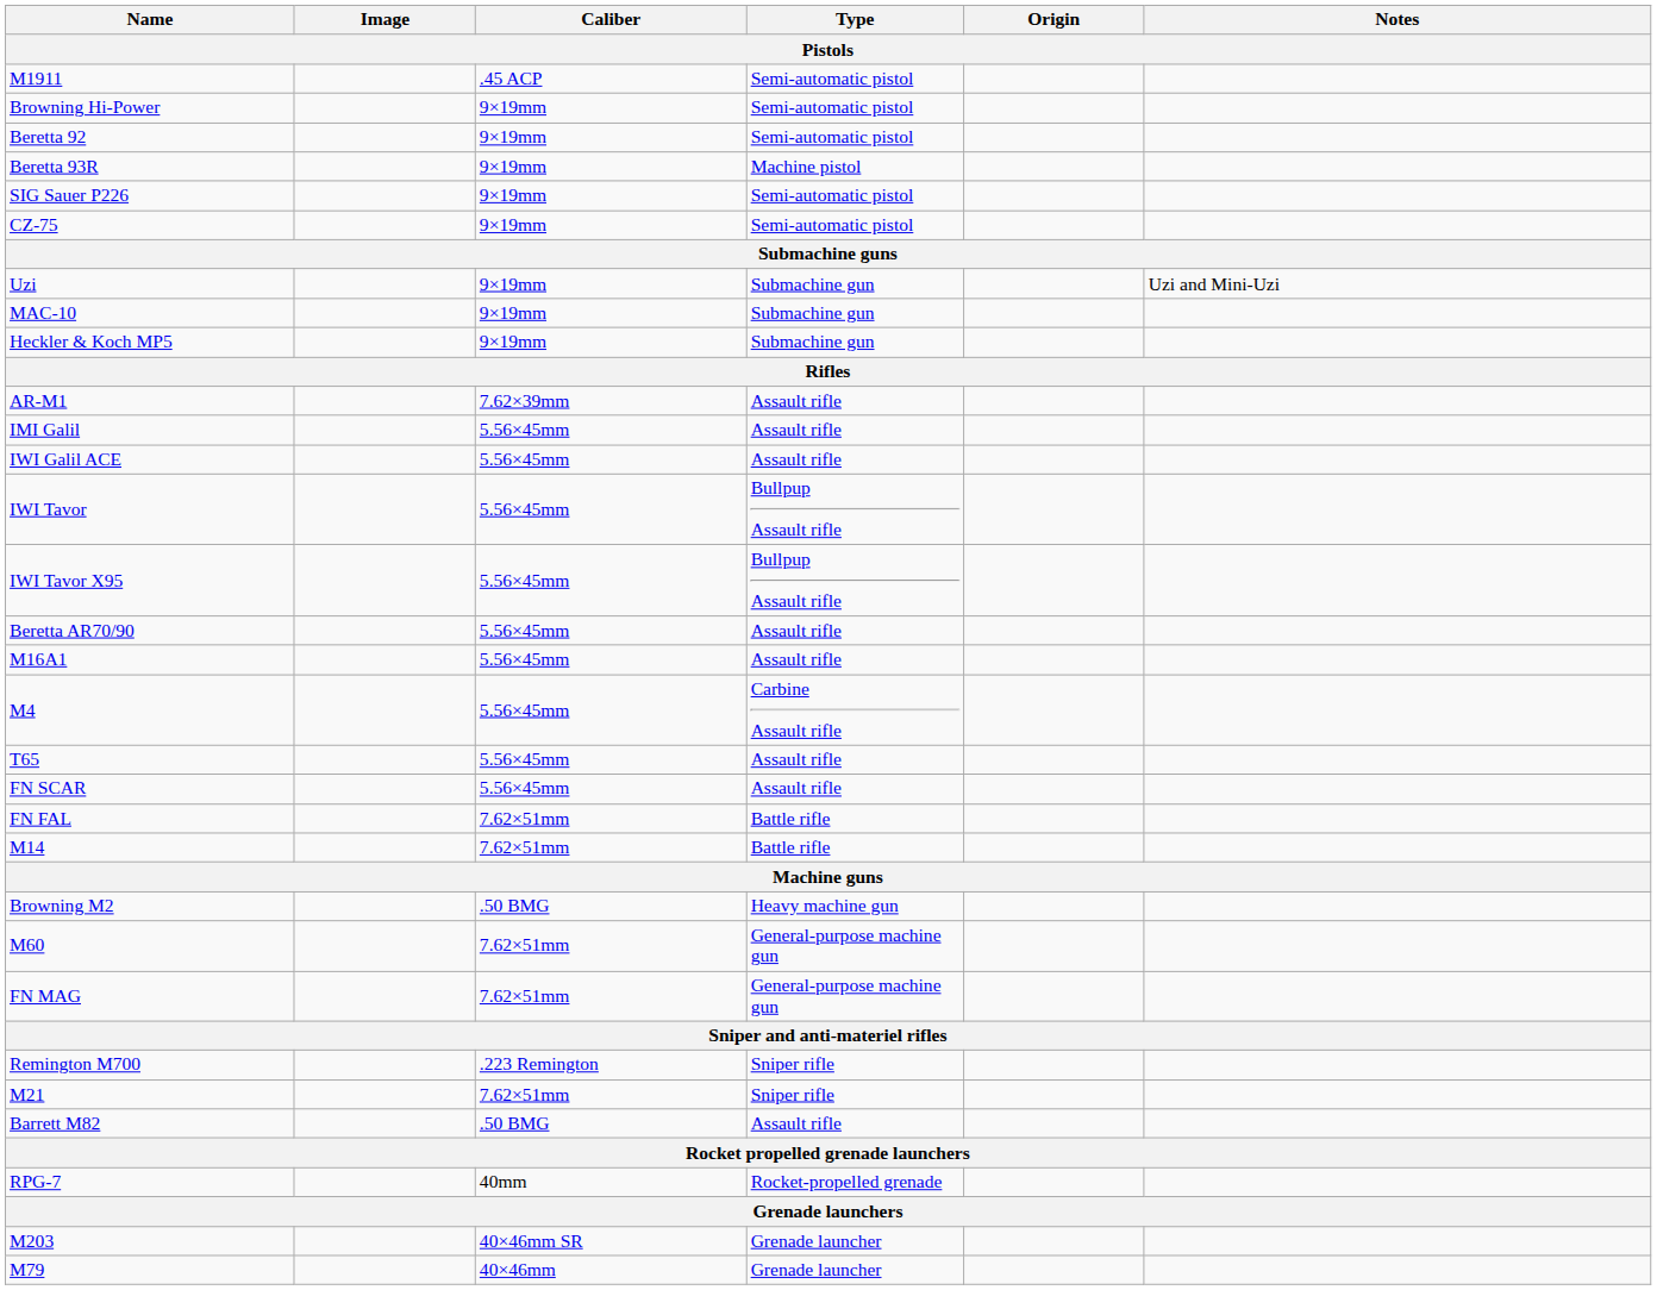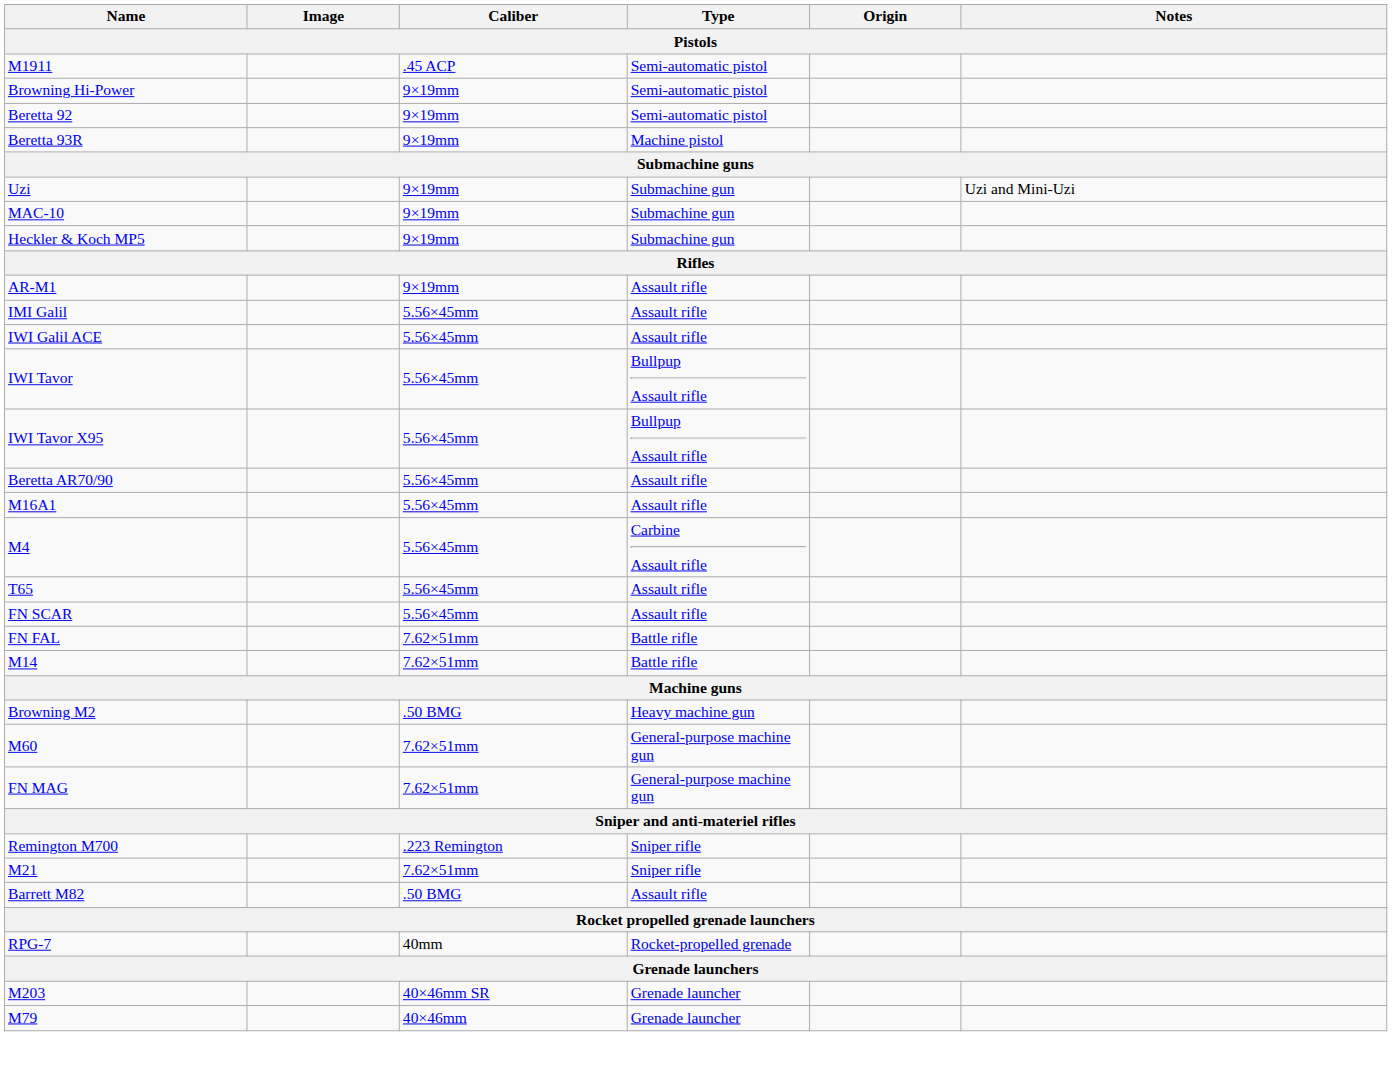 <table class="wikitable" style="width:90%;">
 <tr>
 <th width=16%>Name</th>
 <th width=10%>Image</th>
 <th width=15%>Caliber</th>
 <th width=12%>Type</th>
 <th width=10%>Origin</th>
 <th width=28%>Notes</th>
 </tr>
 <tr>
 <th colspan="6">Pistols</th>
 </tr>
 <tr>
 <td><a href='#'>M1911</a></td>
 <td></td>
 <td><a href='#'>.45 ACP</a></td>
 <td><a href='#'>Semi-automatic pistol</a></td>
 <td></td>
 <td></td>
 </tr>
 <tr>
 <td><a href='#'>Browning Hi-Power</a></td>
 <td></td>
 <td><a href='#'>9×19mm</a></td>
 <td><a href='#'>Semi-automatic pistol</a></td>
 <td></td>
 <td></td>
 </tr>
 <tr>
 <td><a href='#'>Beretta 92</a></td>
 <td></td>
 <td><a href='#'>9×19mm</a></td>
 <td><a href='#'>Semi-automatic pistol</a></td>
 <td></td>
 <td></td>
 </tr>
 <tr>
 <td><a href='#'>Beretta 93R</a></td>
 <td></td>
 <td><a href='#'>9×19mm</a></td>
 <td><a href='#'>Machine pistol</a></td>
 <td></td>
 <td></td>
 </tr>
 <tr>
-<td><a href='#'>SIG Sauer P226</a></td>
-<td></td>
-<td><a href='#'>9×19mm</a></td>
-<td><a href='#'>Semi-automatic pistol</a></td>
-<td></td>
-<td></td>
-</tr>
-<tr>
-<td><a href='#'>CZ-75</a></td>
-<td></td>
-<td><a href='#'>9×19mm</a></td>
-<td><a href='#'>Semi-automatic pistol</a></td>
-<td></td>
-<td></td>
-</tr>
-<tr>
 <th colspan="6">Submachine guns</th>
 </tr>
 <tr>
 <td><a href='#'>Uzi</a></td>
 <td></td>
 <td><a href='#'>9×19mm</a></td>
 <td><a href='#'>Submachine gun</a></td>
 <td></td>
 <td>Uzi and Mini-Uzi</td>
 </tr>
 <tr>
 <td><a href='#'>MAC-10</a></td>
 <td></td>
 <td><a href='#'>9×19mm</a></td>
 <td><a href='#'>Submachine gun</a></td>
 <td></td>
 <td></td>
 </tr>
 <tr>
 <td><a href='#'>Heckler & Koch MP5</a></td>
 <td></td>
 <td><a href='#'>9×19mm</a></td>
 <td><a href='#'>Submachine gun</a></td>
 <td></td>
 <td></td>
 </tr>
 <tr>
 <th colspan="6">Rifles</th>
 </tr>
 <tr>
 <td><a href='#'>AR-M1</a></td>
 <td></td>
-<td><a href='#'>7.62×39mm</a></td>
+<td><a href='#'>9×19mm</a></td>
 <td><a href='#'>Assault rifle</a></td>
 <td></td>
 <td></td>
 </tr>
 <tr>
 <td><a href='#'>IMI Galil</a></td>
 <td></td>
 <td><a href='#'>5.56×45mm</a></td>
 <td><a href='#'>Assault rifle</a></td>
 <td></td>
 <td></td>
 </tr>
 <tr>
 <td><a href='#'>IWI Galil ACE</a></td>
 <td></td>
 <td><a href='#'>5.56×45mm</a></td>
 <td><a href='#'>Assault rifle</a></td>
 <td></td>
 <td></td>
 </tr>
 <tr>
 <td><a href='#'>IWI Tavor</a></td>
 <td></td>
 <td><a href='#'>5.56×45mm</a></td>
 <td><a href='#'>Bullpup</a><hr><a href='#'>Assault rifle</a></td>
 <td></td>
 <td></td>
 </tr>
 <tr>
 <td><a href='#'>IWI Tavor X95</a></td>
 <td></td>
 <td><a href='#'>5.56×45mm</a></td>
 <td><a href='#'>Bullpup</a><hr><a href='#'>Assault rifle</a></td>
 <td></td>
 <td></td>
 </tr>
 <tr>
 <td><a href='#'>Beretta AR70/90</a></td>
 <td></td>
 <td><a href='#'>5.56×45mm</a></td>
 <td><a href='#'>Assault rifle</a></td>
 <td></td>
 <td></td>
 </tr>
 <tr>
 <td><a href='#'>M16A1</a></td>
 <td></td>
 <td><a href='#'>5.56×45mm</a></td>
 <td><a href='#'>Assault rifle</a></td>
 <td></td>
 <td></td>
 </tr>
 <tr>
 <td><a href='#'>M4</a></td>
 <td></td>
 <td><a href='#'>5.56×45mm</a></td>
 <td><a href='#'>Carbine</a><hr><a href='#'>Assault rifle</a></td>
 <td></td>
 <td></td>
 </tr>
 <tr>
 <td><a href='#'>T65</a></td>
 <td></td>
 <td><a href='#'>5.56×45mm</a></td>
 <td><a href='#'>Assault rifle</a></td>
 <td></td>
 <td></td>
 </tr>
 <tr>
 <td><a href='#'>FN SCAR</a></td>
 <td></td>
 <td><a href='#'>5.56×45mm</a></td>
 <td><a href='#'>Assault rifle</a></td>
 <td></td>
 <td></td>
 </tr>
 <tr>
 <td><a href='#'>FN FAL</a></td>
 <td></td>
 <td><a href='#'>7.62×51mm</a></td>
 <td><a href='#'>Battle rifle</a></td>
 <td></td>
 <td></td>
 </tr>
 <tr>
 <td><a href='#'>M14</a></td>
 <td></td>
 <td><a href='#'>7.62×51mm</a></td>
 <td><a href='#'>Battle rifle</a></td>
 <td></td>
 <td></td>
 </tr>
 <tr>
 <th colspan="6">Machine guns</th>
 </tr>
 <tr>
 <td><a href='#'>Browning M2</a></td>
 <td></td>
 <td><a href='#'>.50 BMG</a></td>
 <td><a href='#'>Heavy machine gun</a></td>
 <td></td>
 <td></td>
 </tr>
 <tr>
 <td><a href='#'>M60</a></td>
 <td></td>
 <td><a href='#'>7.62×51mm</a></td>
 <td><a href='#'>General-purpose machine gun</a></td>
 <td></td>
 <td></td>
 </tr>
 <tr>
 <td><a href='#'>FN MAG</a></td>
 <td></td>
 <td><a href='#'>7.62×51mm</a></td>
 <td><a href='#'>General-purpose machine gun</a></td>
 <td></td>
 <td></td>
 </tr>
 <tr>
 <th colspan="6">Sniper and anti-materiel rifles</th>
 </tr>
 <tr>
 <td><a href='#'>Remington M700</a></td>
 <td></td>
 <td><a href='#'>.223 Remington</a></td>
 <td><a href='#'>Sniper rifle</a></td>
 <td></td>
 <td></td>
 </tr>
 <tr>
 <td><a href='#'>M21</a></td>
 <td></td>
 <td><a href='#'>7.62×51mm</a></td>
 <td><a href='#'>Sniper rifle</a></td>
 <td></td>
 <td></td>
 </tr>
 <tr>
 <td><a href='#'>Barrett M82</a></td>
 <td></td>
 <td><a href='#'>.50 BMG</a></td>
 <td><a href='#'>Assault rifle</a></td>
 <td></td>
 <td></td>
 </tr>
 <tr>
 <th colspan="6">Rocket propelled grenade launchers</th>
 </tr>
 <tr>
 <td><a href='#'>RPG-7</a></td>
 <td></td>
 <td>40mm</td>
 <td><a href='#'>Rocket-propelled grenade</a></td>
 <td></td>
 <td></td>
 </tr>
 <tr>
 <th colspan="6">Grenade launchers</th>
 </tr>
 <tr>
 <td><a href='#'>M203</a></td>
 <td></td>
 <td><a href='#'>40×46mm SR</a></td>
 <td><a href='#'>Grenade launcher</a></td>
 <td></td>
 <td></td>
 </tr>
 <tr>
 <td><a href='#'>M79</a></td>
 <td></td>
 <td><a href='#'>40×46mm</a></td>
 <td><a href='#'>Grenade launcher</a></td>
 <td></td>
 <td></td>
 </tr>
 </table>
